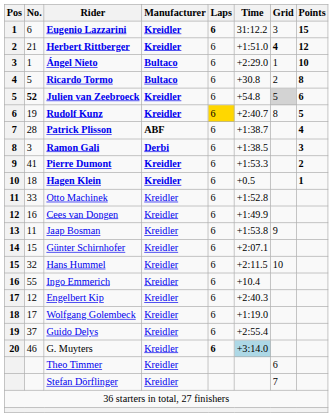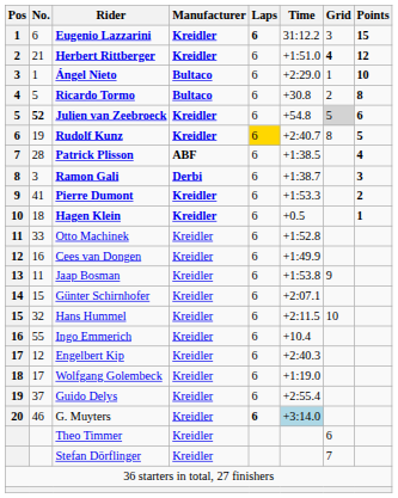 <table class="wikitable" style="font-size: 95%;">
 <tr>
 <th>Pos</th>
 <th>No.</th>
 <th>Rider</th>
 <th>Manufacturer</th>
 <th>Laps</th>
 <th>Time</th>
 <th>Grid</th>
 <th>Points</th>
 </tr>
 <tr>
 <th>1</th>
 <td>6</td>
 <td> <strong><a href='#'>Eugenio Lazzarini</a></strong></td>
 <td><strong><a href='#'>Kreidler</a></strong></td>
 <td><strong>6</strong></td>
 <td>31:12.2</td>
 <td>3</td>
 <td><strong>15</strong></td>
 </tr>
 <tr>
 <th>2</th>
 <td>21</td>
 <td> <strong><a href='#'>Herbert Rittberger</a></strong></td>
 <td><strong><a href='#'>Kreidler</a></strong></td>
 <td>6</td>
 <td>+1:51.0</td>
 <td><strong>4</strong></td>
 <td><strong>12</strong></td>
 </tr>
 <tr>
 <th>3</th>
 <td>1</td>
 <td> <strong><a href='#'>Ángel Nieto</a></strong></td>
 <td><strong><a href='#'>Bultaco</a></strong></td>
 <td>6</td>
 <td>+2:29.0</td>
 <td>1</td>
 <td><strong>10</strong></td>
 </tr>
 <tr>
 <th>4</th>
 <td>5</td>
 <td> <strong><a href='#'>Ricardo Tormo</a></strong></td>
 <td><strong><a href='#'>Bultaco</a></strong></td>
 <td>6</td>
 <td>+30.8</td>
 <td>2</td>
 <td><strong>8</strong></td>
 </tr>
 <tr>
 <th>5</th>
 <td><strong>52</strong></td>
 <td> <strong><a href='#'>Julien van Zeebroeck</a></strong></td>
 <td><strong><a href='#'>Kreidler</a></strong></td>
 <td>6</td>
 <td>+54.8</td>
 <td style="background: lightgrey;">5</td>
 <td><strong>6</strong></td>
 </tr>
 <tr>
 <th>6</th>
 <td>19</td>
 <td> <strong><a href='#'>Rudolf Kunz</a></strong></td>
 <td><strong><a href='#'>Kreidler</a></strong></td>
 <td style="background: gold;">6</td>
 <td>+2:40.7</td>
 <td>8</td>
 <td><strong>5</strong></td>
 </tr>
 <tr>
 <th>7</th>
 <td>28</td>
 <td> <strong><a href='#'>Patrick Plisson</a></strong></td>
 <td><strong>ABF</strong></td>
 <td>6</td>
-<td>+1:38.7</td>
+<td>+1:38.5</td>
 <td></td>
 <td><strong>4</strong></td>
 </tr>
 <tr>
 <th>8</th>
 <td>3</td>
 <td> <strong><a href='#'>Ramon Gali</a></strong></td>
 <td><strong><a href='#'>Derbi</a></strong></td>
 <td>6</td>
-<td>+1:38.5</td>
+<td>+1:38.7</td>
 <td></td>
 <td><strong>3</strong></td>
 </tr>
 <tr>
 <th>9</th>
 <td>41</td>
 <td> <strong><a href='#'>Pierre Dumont</a></strong></td>
 <td><strong><a href='#'>Kreidler</a></strong></td>
 <td>6</td>
 <td>+1:53.3</td>
 <td></td>
 <td><strong>2</strong></td>
 </tr>
 <tr>
 <th>10</th>
 <td>18</td>
 <td> <strong><a href='#'>Hagen Klein</a></strong></td>
 <td><strong><a href='#'>Kreidler</a></strong></td>
 <td>6</td>
 <td>+0.5</td>
 <td></td>
 <td><strong>1</strong></td>
 </tr>
 <tr>
 <th>11</th>
 <td>33</td>
 <td> <a href='#'>Otto Machinek</a></td>
 <td><a href='#'>Kreidler</a></td>
 <td>6</td>
 <td>+1:52.8</td>
 <td></td>
 <td></td>
 </tr>
 <tr>
 <th>12</th>
 <td>16</td>
 <td> <a href='#'>Cees van Dongen</a></td>
 <td><a href='#'>Kreidler</a></td>
 <td>6</td>
 <td>+1:49.9</td>
 <td></td>
 <td></td>
 </tr>
 <tr>
 <th>13</th>
 <td>11</td>
 <td> <a href='#'>Jaap Bosman</a></td>
 <td><a href='#'>Kreidler</a></td>
 <td>6</td>
 <td>+1:53.8</td>
 <td>9</td>
 <td></td>
 </tr>
 <tr>
 <th>14</th>
 <td>15</td>
 <td> <a href='#'>Günter Schirnhofer</a></td>
 <td><a href='#'>Kreidler</a></td>
 <td>6</td>
 <td>+2:07.1</td>
 <td></td>
 <td></td>
 </tr>
 <tr>
 <th>15</th>
 <td>32</td>
 <td> <a href='#'>Hans Hummel</a></td>
 <td><a href='#'>Kreidler</a></td>
 <td>6</td>
 <td>+2:11.5</td>
 <td>10</td>
 <td></td>
 </tr>
 <tr>
 <th>16</th>
 <td>55</td>
 <td> <a href='#'>Ingo Emmerich</a></td>
 <td><a href='#'>Kreidler</a></td>
 <td>6</td>
 <td>+10.4</td>
 <td></td>
 <td></td>
 </tr>
 <tr>
 <th>17</th>
 <td>12</td>
 <td> <a href='#'>Engelbert Kip</a></td>
 <td><a href='#'>Kreidler</a></td>
 <td>6</td>
 <td>+2:40.3</td>
 <td></td>
 <td></td>
 </tr>
 <tr>
 <th>18</th>
 <td>17</td>
 <td> <a href='#'>Wolfgang Golembeck</a></td>
 <td><a href='#'>Kreidler</a></td>
 <td>6</td>
 <td>+1:19.0</td>
 <td></td>
 <td></td>
 </tr>
 <tr>
 <th>19</th>
 <td>37</td>
 <td> <a href='#'>Guido Delys</a></td>
 <td><a href='#'>Kreidler</a></td>
 <td>6</td>
 <td>+2:55.4</td>
 <td></td>
 <td></td>
 </tr>
 <tr>
 <th>20</th>
 <td>46</td>
 <td> G. Muyters</td>
 <td><a href='#'>Kreidler</a></td>
 <td><strong>6</strong></td>
 <td style="background: lightblue;">+3:14.0</td>
 <td></td>
 <td></td>
 </tr>
 <tr>
 <th></th>
 <td></td>
 <td> <a href='#'>Theo Timmer</a></td>
 <td><a href='#'>Kreidler</a></td>
 <td></td>
 <td></td>
 <td>6</td>
 <td></td>
 </tr>
 <tr>
 <th></th>
 <td></td>
 <td> <a href='#'>Stefan Dörflinger</a></td>
 <td><a href='#'>Kreidler</a></td>
 <td></td>
 <td></td>
 <td>7</td>
 <td></td>
 </tr>
 <tr>
 <td colspan=8 align=center>36 starters in total, 27 finishers</td>
 </tr>
 <tr>
 <th colspan=8></th>
 </tr>
 </table>
